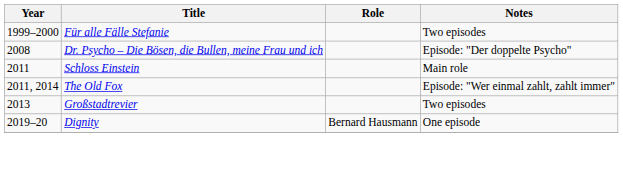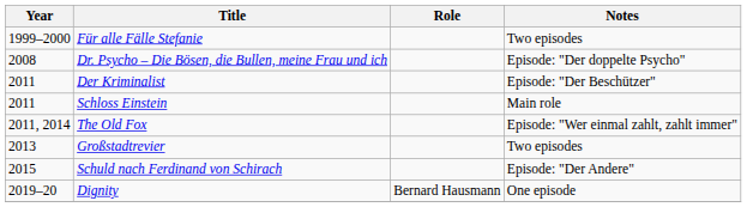 <table class="wikitable sortable">
 <tr>
 <th>Year</th>
 <th>Title</th>
 <th>Role</th>
 <th class="unsortable">Notes</th>
 </tr>
 <tr>
 <td>1999–2000</td>
 <td><em><a href='#'>Für alle Fälle Stefanie</a></em></td>
 <td></td>
 <td>Two episodes</td>
 </tr>
 <tr>
 <td>2008</td>
 <td><em><a href='#'>Dr. Psycho – Die Bösen, die Bullen, meine Frau und ich</a></em></td>
 <td></td>
 <td>Episode: "Der doppelte Psycho"</td>
 </tr>
 <tr>
 <td>2011</td>
+<td><em><a href='#'>Der Kriminalist</a></em></td>
+<td></td>
+<td>Episode: "Der Beschützer"</td>
+</tr>
+<tr>
+<td>2011</td>
 <td><em><a href='#'>Schloss Einstein</a></em></td>
 <td></td>
 <td>Main role</td>
 </tr>
 <tr>
 <td>2011, 2014</td>
 <td><em><a href='#'>The Old Fox</a></em></td>
 <td></td>
 <td>Episode: "Wer einmal zahlt, zahlt immer"</td>
 </tr>
 <tr>
 <td>2013</td>
 <td><em><a href='#'>Großstadtrevier</a></em></td>
 <td></td>
 <td>Two episodes</td>
 </tr>
 <tr>
+<td>2015</td>
+<td><em><a href='#'>Schuld nach Ferdinand von Schirach</a></em></td>
+<td></td>
+<td>Episode: "Der Andere"</td>
+</tr>
+<tr>
 <td>2019–20</td>
 <td><em><a href='#'>Dignity</a></em></td>
 <td>Bernard Hausmann</td>
 <td>One episode</td>
 </tr>
 <tr>
 </tr>
 </table>
